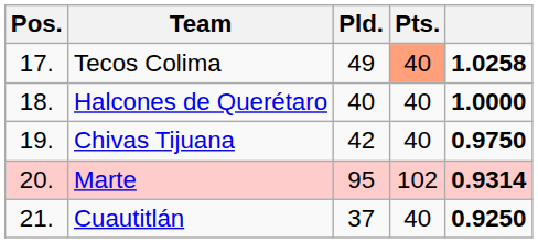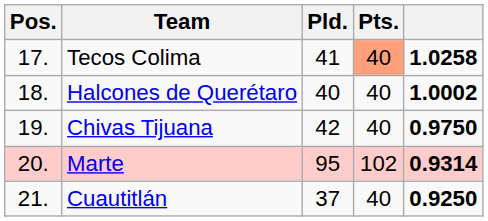 <table class="wikitable" style="text-align:center">
 <tr>
 <th>Pos.</th>
 <th>Team</th>
 <th>Pld.</th>
 <th>Pts.</th>
 <th></th>
 </tr>
 <tr>
 <td>17.</td>
 <td style="text-align:left">Tecos Colima</td>
-<td>49</td>
+<td>41</td>
 <td style="background: lightsalmon;">40</td>
 <td><strong>1.0258</strong></td>
 </tr>
 <tr>
 <td>18.</td>
 <td style="text-align:left"><a href='#'>Halcones de Querétaro</a></td>
 <td>40</td>
 <td>40</td>
-<td><strong>1.0000</strong></td>
+<td><strong>1.0002</strong></td>
 </tr>
 <tr>
 <td>19.</td>
 <td style="text-align:left"><a href='#'>Chivas Tijuana</a></td>
 <td>42</td>
 <td>40</td>
 <td><strong>0.9750</strong></td>
 </tr>
 <tr bgcolor=#FFCCCC>
 <td>20.</td>
 <td style="text-align:left"><a href='#'>Marte</a></td>
 <td>95</td>
 <td>102</td>
 <td><strong>0.9314</strong></td>
 </tr>
 <tr>
 <td>21.</td>
 <td style="text-align:left"><a href='#'>Cuautitlán</a></td>
 <td>37</td>
 <td>40</td>
 <td><strong>0.9250</strong></td>
 </tr>
 </table>
